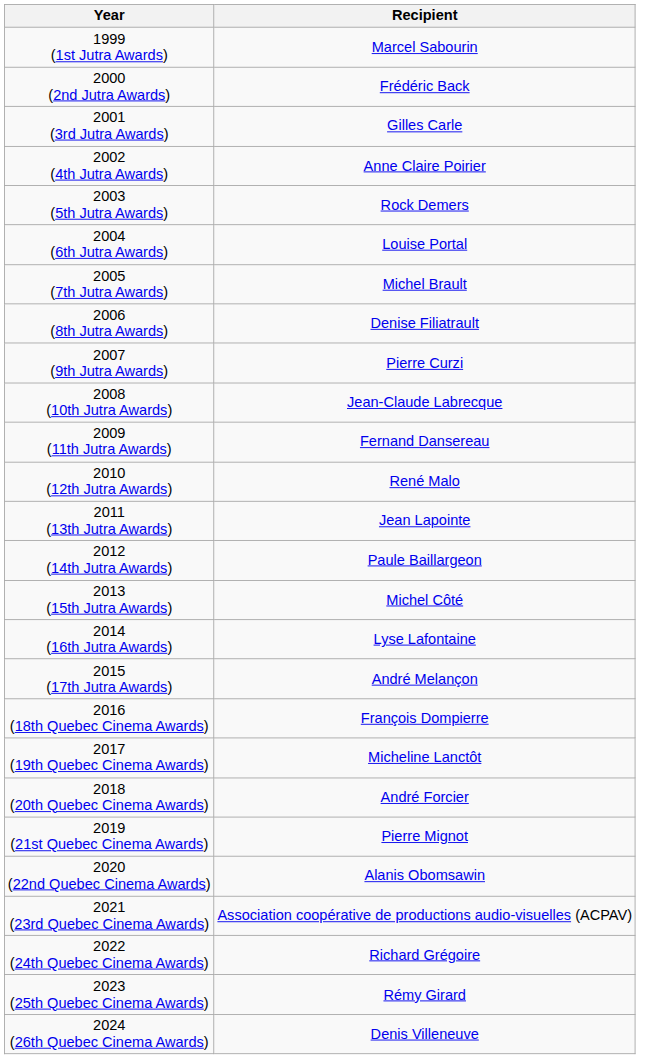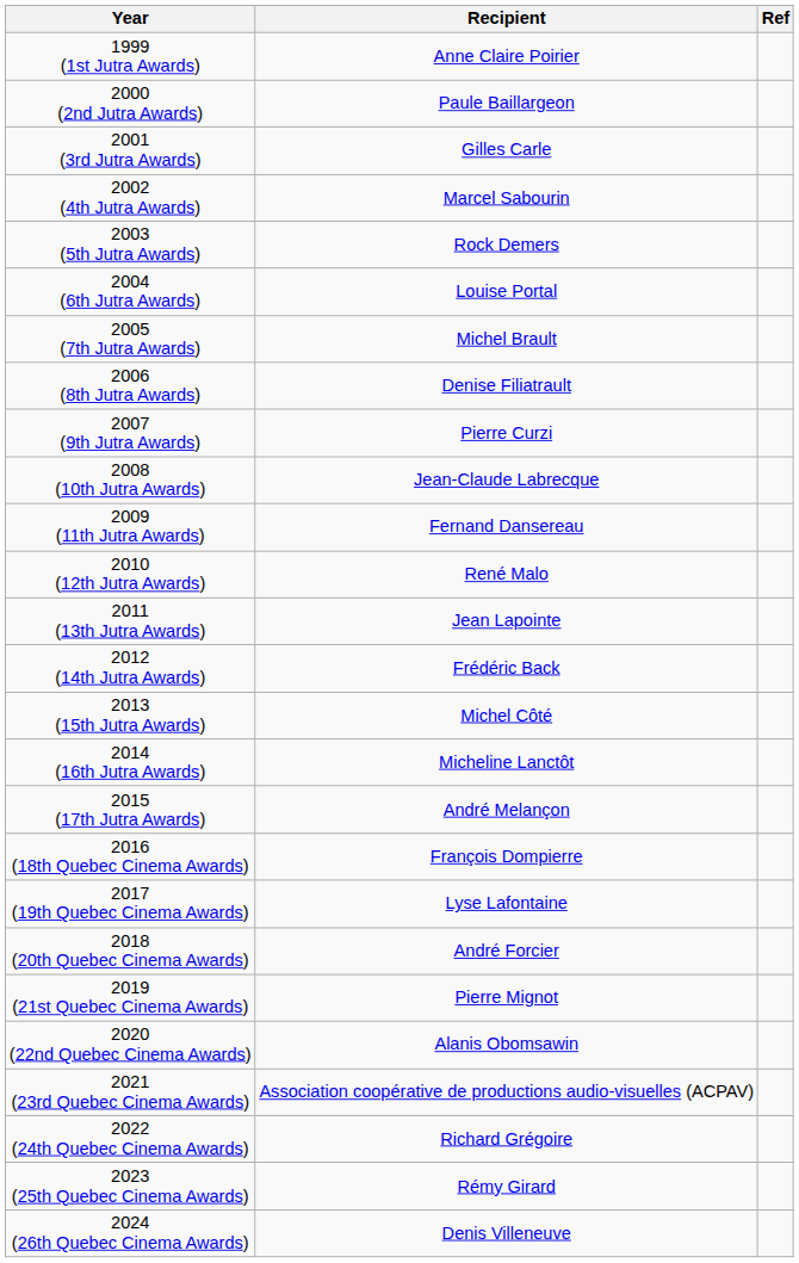 <table class="wikitable" style="text-align:center;">
 <tr>
 <th scope="col">Year</th>
 <th scope="col" align="center">Recipient</th>
+<th scope="col">Ref</th>
 </tr>
 <tr>
 <td>1999<br>(<a href='#'>1st Jutra Awards</a>)</td>
-<td><a href='#'>Marcel Sabourin</a></td>
+<td><a href='#'>Anne Claire Poirier</a></td>
+<td></td>
 </tr>
 <tr>
 <td>2000<br>(<a href='#'>2nd Jutra Awards</a>)</td>
-<td><a href='#'>Frédéric Back</a></td>
+<td><a href='#'>Paule Baillargeon</a></td>
+<td></td>
 </tr>
 <tr>
 <td>2001<br>(<a href='#'>3rd Jutra Awards</a>)</td>
 <td><a href='#'>Gilles Carle</a></td>
+<td></td>
 </tr>
 <tr>
 <td>2002<br>(<a href='#'>4th Jutra Awards</a>)</td>
-<td><a href='#'>Anne Claire Poirier</a></td>
+<td><a href='#'>Marcel Sabourin</a></td>
+<td></td>
 </tr>
 <tr>
 <td>2003<br>(<a href='#'>5th Jutra Awards</a>)</td>
 <td><a href='#'>Rock Demers</a></td>
+<td></td>
 </tr>
 <tr>
 <td>2004<br>(<a href='#'>6th Jutra Awards</a>)</td>
 <td><a href='#'>Louise Portal</a></td>
+<td></td>
 </tr>
 <tr>
 <td>2005<br>(<a href='#'>7th Jutra Awards</a>)</td>
 <td><a href='#'>Michel Brault</a></td>
+<td></td>
 </tr>
 <tr>
 <td>2006<br>(<a href='#'>8th Jutra Awards</a>)</td>
 <td><a href='#'>Denise Filiatrault</a></td>
+<td></td>
 </tr>
 <tr>
 <td>2007<br>(<a href='#'>9th Jutra Awards</a>)</td>
 <td><a href='#'>Pierre Curzi</a></td>
+<td></td>
 </tr>
 <tr>
 <td>2008<br>(<a href='#'>10th Jutra Awards</a>)</td>
 <td><a href='#'>Jean-Claude Labrecque</a></td>
+<td></td>
 </tr>
 <tr>
 <td>2009<br>(<a href='#'>11th Jutra Awards</a>)</td>
 <td><a href='#'>Fernand Dansereau</a></td>
+<td></td>
 </tr>
 <tr>
 <td>2010<br>(<a href='#'>12th Jutra Awards</a>)</td>
 <td><a href='#'>René Malo</a></td>
+<td></td>
 </tr>
 <tr>
 <td>2011<br>(<a href='#'>13th Jutra Awards</a>)</td>
 <td><a href='#'>Jean Lapointe</a></td>
+<td></td>
 </tr>
 <tr>
 <td>2012<br>(<a href='#'>14th Jutra Awards</a>)</td>
-<td><a href='#'>Paule Baillargeon</a></td>
+<td><a href='#'>Frédéric Back</a></td>
+<td></td>
 </tr>
 <tr>
 <td>2013<br>(<a href='#'>15th Jutra Awards</a>)</td>
 <td><a href='#'>Michel Côté</a></td>
+<td></td>
 </tr>
 <tr>
 <td>2014<br>(<a href='#'>16th Jutra Awards</a>)</td>
-<td><a href='#'>Lyse Lafontaine</a></td>
+<td><a href='#'>Micheline Lanctôt</a></td>
+<td></td>
 </tr>
 <tr>
 <td>2015<br>(<a href='#'>17th Jutra Awards</a>)</td>
 <td><a href='#'>André Melançon</a></td>
+<td></td>
 </tr>
 <tr>
 <td>2016<br>(<a href='#'>18th Quebec Cinema Awards</a>)</td>
 <td><a href='#'>François Dompierre</a></td>
+<td></td>
 </tr>
 <tr>
 <td>2017<br>(<a href='#'>19th Quebec Cinema Awards</a>)</td>
-<td><a href='#'>Micheline Lanctôt</a></td>
+<td><a href='#'>Lyse Lafontaine</a></td>
+<td></td>
 </tr>
 <tr>
 <td>2018<br>(<a href='#'>20th Quebec Cinema Awards</a>)</td>
 <td><a href='#'>André Forcier</a></td>
+<td></td>
 </tr>
 <tr>
 <td>2019<br>(<a href='#'>21st Quebec Cinema Awards</a>)</td>
 <td><a href='#'>Pierre Mignot</a></td>
+<td></td>
 </tr>
 <tr>
 <td>2020<br>(<a href='#'>22nd Quebec Cinema Awards</a>)</td>
 <td><a href='#'>Alanis Obomsawin</a></td>
+<td></td>
 </tr>
 <tr>
 <td>2021<br>(<a href='#'>23rd Quebec Cinema Awards</a>)</td>
 <td><a href='#'>Association coopérative de productions audio-visuelles</a> (ACPAV)</td>
+<td></td>
 </tr>
 <tr>
 <td>2022<br>(<a href='#'>24th Quebec Cinema Awards</a>)</td>
 <td><a href='#'>Richard Grégoire</a></td>
+<td></td>
 </tr>
 <tr>
 <td>2023<br>(<a href='#'>25th Quebec Cinema Awards</a>)</td>
 <td><a href='#'>Rémy Girard</a></td>
+<td></td>
 </tr>
 <tr>
 <td>2024<br>(<a href='#'>26th Quebec Cinema Awards</a>)</td>
 <td><a href='#'>Denis Villeneuve</a></td>
+<td></td>
 </tr>
 </table>
